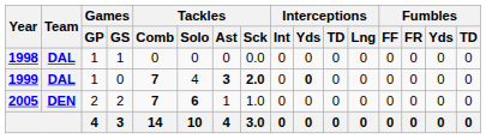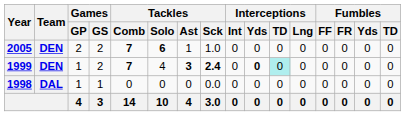 <table class="wikitable" style="text-align:center">
 <tr>
 <th rowspan="2">Year</th>
 <th rowspan="2">Team</th>
 <th colspan="2">Games</th>
 <th colspan="4">Tackles</th>
 <th colspan="4">Interceptions</th>
 <th colspan="4">Fumbles</th>
 </tr>
 <tr>
 <th>GP</th>
 <th>GS</th>
 <th>Comb</th>
 <th>Solo</th>
 <th>Ast</th>
 <th>Sck</th>
 <th>Int</th>
 <th>Yds</th>
 <th>TD</th>
 <th>Lng</th>
 <th>FF</th>
 <th>FR</th>
 <th>Yds</th>
 <th>TD</th>
 </tr>
 <tr>
-<th><a href='#'>1998</a></th>
-<th><a href='#'>DAL</a></th>
+<th><a href='#'>2005</a></th>
+<th><a href='#'>DEN</a></th>
+<td>2</td>
+<td>2</td>
+<td><strong>7</strong></td>
+<td><strong>6</strong></td>
 <td>1</td>
-<td>1</td>
-<td>0</td>
-<td>0</td>
-<td>0</td>
-<td>0.0</td>
+<td>1.0</td>
 <td>0</td>
 <td>0</td>
 <td>0</td>
 <td>0</td>
 <td>0</td>
 <td>0</td>
 <td>0</td>
 <td>0</td>
 </tr>
 <tr>
 <th><a href='#'>1999</a></th>
-<th><a href='#'>DAL</a></th>
+<th><a href='#'>DEN</a></th>
 <td>1</td>
-<td>0</td>
+<td>2</td>
 <td><strong>7</strong></td>
 <td>4</td>
 <td><strong>3</strong></td>
-<td><strong>2.0</strong></td>
+<td><strong>2.4</strong></td>
 <td>0</td>
 <td><strong>0</strong></td>
-<td>0</td>
+<td style="background: paleturquoise;">0</td>
 <td>0</td>
 <td>0</td>
 <td>0</td>
 <td>0</td>
 <td>0</td>
 </tr>
 <tr>
-<th><a href='#'>2005</a></th>
-<th><a href='#'>DEN</a></th>
-<td>2</td>
-<td>2</td>
-<td><strong>7</strong></td>
-<td><strong>6</strong></td>
+<th><a href='#'>1998</a></th>
+<th><a href='#'>DAL</a></th>
 <td>1</td>
-<td>1.0</td>
+<td>1</td>
+<td>0</td>
+<td>0</td>
+<td>0</td>
+<td>0.0</td>
 <td>0</td>
 <td>0</td>
 <td>0</td>
 <td>0</td>
 <td>0</td>
 <td>0</td>
 <td>0</td>
 <td>0</td>
 </tr>
 <tr>
 <th colspan="2"></th>
 <th>4</th>
 <th>3</th>
 <th>14</th>
 <th>10</th>
 <th>4</th>
 <th>3.0</th>
 <th>0</th>
 <th>0</th>
 <th>0</th>
 <th>0</th>
 <th>0</th>
 <th>0</th>
 <th>0</th>
 <th>0</th>
 </tr>
 </table>
